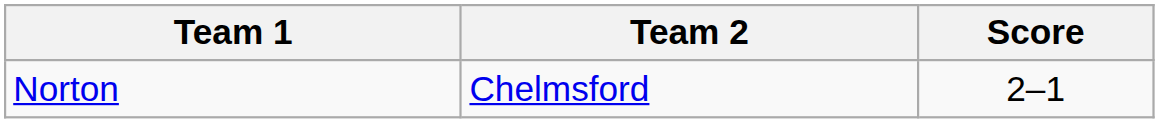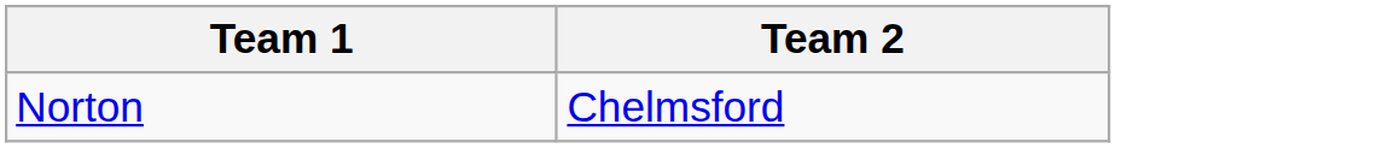 <table class="wikitable" style="font-size: 100%">
 <tr>
 <th width=200>Team 1</th>
 <th width=200>Team 2</th>
-<th width=100>Score</th>
 </tr>
 <tr>
 <td><a href='#'>Norton</a></td>
 <td><a href='#'>Chelmsford</a></td>
-<td align=center>2–1</td>
 </tr>
 </table>
